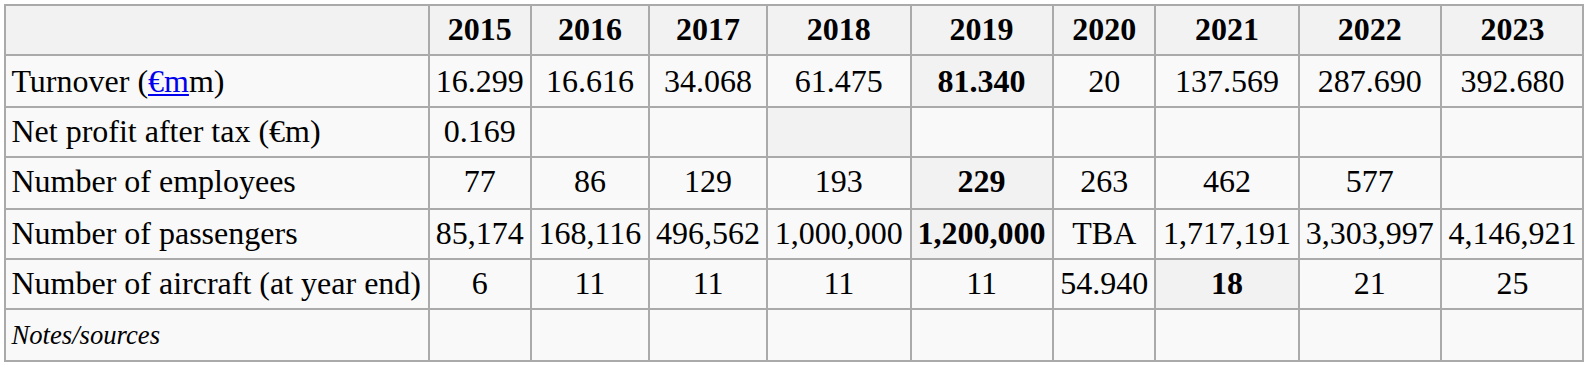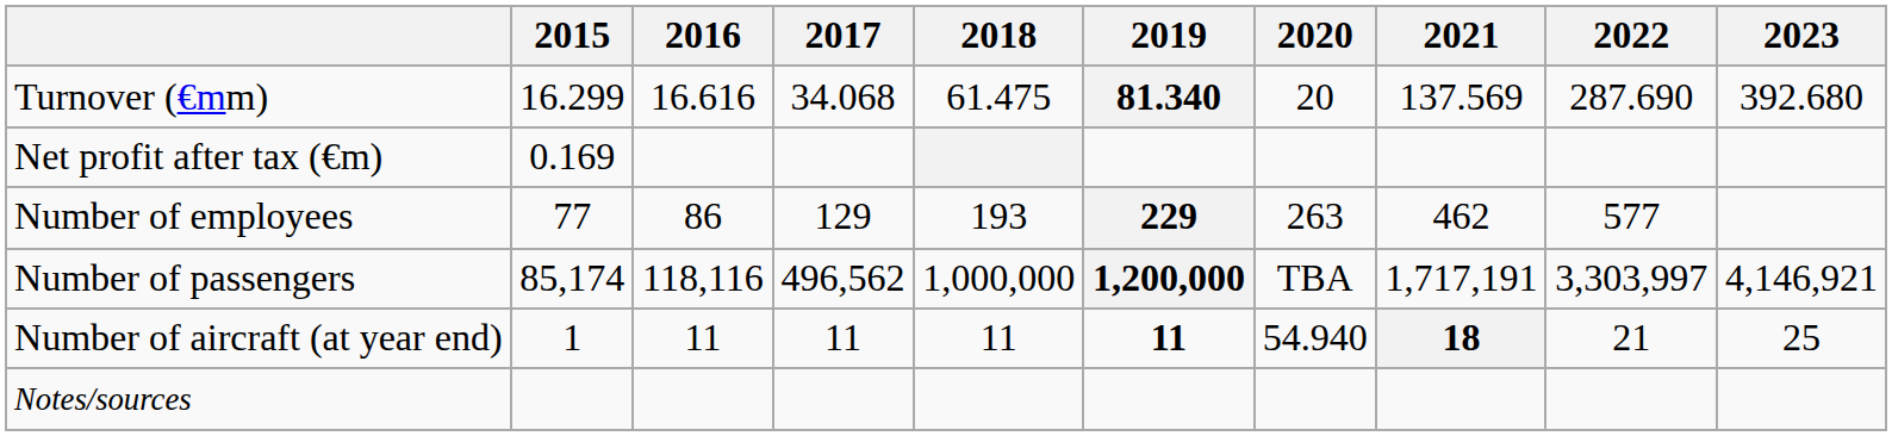 <table class="wikitable" style="margin:1em auto;">
 <tr style="text-align:center;">
 <th></th>
 <th><span>2015</span></th>
 <th><span>2016</span></th>
 <th><span>2017</span></th>
 <th><span>2018</span></th>
 <th><span>2019</span></th>
 <th><span>2020</span></th>
 <th><span>2021</span></th>
 <th><span>2022</span></th>
 <th><span>2023</span></th>
 </tr>
 <tr>
 <td>Turnover (<a href='#'>€m</a>m)</td>
 <td align=center>16.299</td>
 <td align=center>16.616</td>
 <td align=center>34.068</td>
 <td align=center>61.475</td>
 <th align=center>81.340</th>
 <td align=center>20</td>
 <td align=center>137.569</td>
 <td align=center>287.690</td>
 <td align=center>392.680</td>
 </tr>
 <tr>
 <td>Net profit after tax (€m)</td>
 <td align=center>0.169</td>
 <td align=center></td>
 <td align=center></td>
 <th align=center></th>
 <td align=center></td>
 <td align=center></td>
 <td align=center></td>
 <td align=center></td>
 <td align=center></td>
 </tr>
 <tr>
 <td>Number of employees</td>
 <td align=center>77</td>
 <td align=center>86</td>
 <td align=center>129</td>
 <td align=center>193</td>
 <th align=center>229</th>
 <td align=center>263</td>
 <td align=center>462</td>
 <td align=center>577</td>
 </tr>
 <tr>
 <td>Number of passengers</td>
 <td align=center>85,174</td>
-<td align=center>168,116</td>
+<td align=center>118,116</td>
 <td align=center>496,562</td>
 <td align=center>1,000,000</td>
 <th align=center>1,200,000</th>
 <td align=center>TBA</td>
 <td align=center>1,717,191</td>
 <td align=center>3,303,997</td>
 <td align=center>4,146,921</td>
 </tr>
 <tr>
 <td>Number of aircraft (at year end)</td>
-<td align=center>6</td>
+<td align=center>1</td>
 <td align=center>11</td>
 <td align=center>11</td>
 <td align=center>11</td>
-<td align=center>11</td>
+<td align=center><strong>11</strong></td>
 <td align=center>54.940</td>
 <th align=center>18</th>
 <td align=center>21</td>
 <td align=center>25</td>
 </tr>
 <tr>
 <td><small><em>Notes/sources</em></small></td>
 <td align=center></td>
 <td align=center></td>
 <td align=center></td>
 <td align=center></td>
 <td align=center></td>
 <td align=center></td>
 <td align=center></td>
 <td align=center></td>
 <td align=center></td>
 </tr>
 </table>
